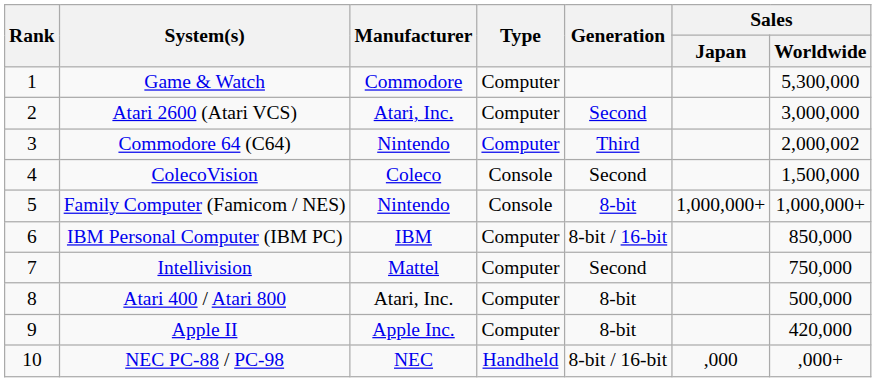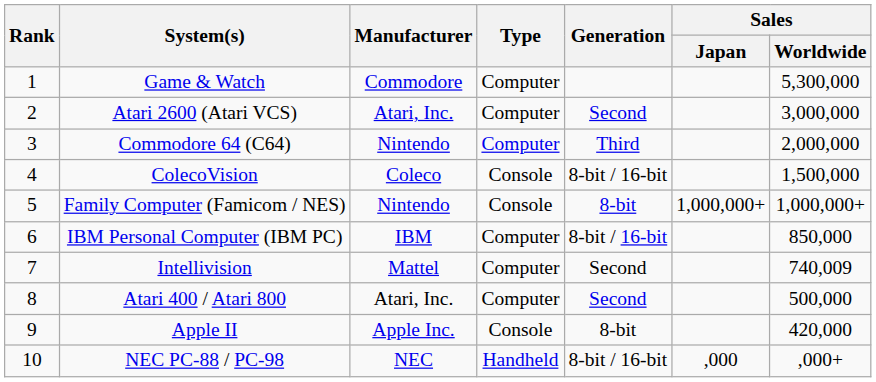 <table class="wikitable sortable" style="text-align:center">
 <tr>
 <th rowspan="2">Rank</th>
 <th rowspan="2">System(s)</th>
 <th rowspan="2">Manufacturer</th>
 <th rowspan="2">Type</th>
 <th rowspan="2">Generation</th>
 <th colspan="2">Sales</th>
 </tr>
 <tr>
 <th>Japan</th>
 <th>Worldwide</th>
 </tr>
 <tr>
 <td>1</td>
 <td><a href='#'>Game & Watch</a></td>
 <td><a href='#'>Commodore</a></td>
 <td>Computer</td>
 <td></td>
 <td></td>
 <td>5,300,000</td>
 </tr>
 <tr>
 <td>2</td>
 <td><a href='#'>Atari 2600</a> (Atari VCS)</td>
 <td><a href='#'>Atari, Inc.</a></td>
 <td>Computer</td>
 <td><a href='#'>Second</a></td>
 <td></td>
 <td>3,000,000</td>
 </tr>
 <tr>
 <td>3</td>
 <td><a href='#'>Commodore 64</a> (C64)</td>
 <td><a href='#'>Nintendo</a></td>
 <td><a href='#'>Computer</a></td>
 <td><a href='#'>Third</a></td>
 <td></td>
-<td>2,000,002</td>
+<td>2,000,000</td>
 </tr>
 <tr>
 <td>4</td>
 <td><a href='#'>ColecoVision</a></td>
 <td><a href='#'>Coleco</a></td>
 <td>Console</td>
-<td>Second</td>
+<td>8-bit / 16-bit</td>
 <td></td>
 <td>1,500,000</td>
 </tr>
 <tr>
 <td>5</td>
 <td><a href='#'>Family Computer</a> (Famicom / NES)</td>
 <td><a href='#'>Nintendo</a></td>
 <td>Console</td>
 <td><a href='#'>8-bit</a></td>
 <td>1,000,000+</td>
 <td>1,000,000+</td>
 </tr>
 <tr>
 <td>6</td>
 <td><a href='#'>IBM Personal Computer</a> (IBM PC)</td>
 <td><a href='#'>IBM</a></td>
 <td>Computer</td>
 <td>8-bit / <a href='#'>16-bit</a></td>
 <td></td>
 <td>850,000</td>
 </tr>
 <tr>
 <td>7</td>
 <td><a href='#'>Intellivision</a></td>
 <td><a href='#'>Mattel</a></td>
 <td>Computer</td>
 <td>Second</td>
 <td></td>
-<td>750,000</td>
+<td>740,009</td>
 </tr>
 <tr>
 <td>8</td>
 <td><a href='#'>Atari 400</a> / <a href='#'>Atari 800</a></td>
 <td>Atari, Inc.</td>
 <td>Computer</td>
-<td>8-bit</td>
+<td><a href='#'>Second</a></td>
 <td></td>
 <td>500,000</td>
 </tr>
 <tr>
 <td>9</td>
 <td><a href='#'>Apple II</a></td>
 <td><a href='#'>Apple Inc.</a></td>
-<td>Computer</td>
+<td>Console</td>
 <td>8-bit</td>
 <td></td>
 <td>420,000</td>
 </tr>
 <tr>
 <td>10</td>
 <td><a href='#'>NEC PC-88</a> / <a href='#'>PC-98</a></td>
 <td><a href='#'>NEC</a></td>
 <td><a href='#'>Handheld</a></td>
 <td>8-bit / 16-bit</td>
 <td>,000</td>
 <td>,000+</td>
 </tr>
 </table>
